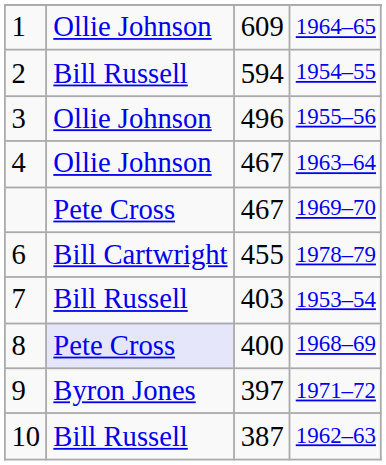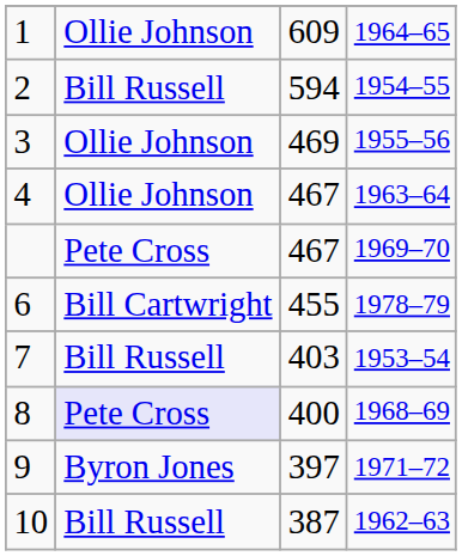 <table class="wikitable">
 <tr>
 </tr>
 <tr>
 <td>1</td>
 <td><a href='#'>Ollie Johnson</a></td>
 <td>609</td>
 <td style="font-size:80%;"><a href='#'>1964–65</a></td>
 </tr>
 <tr>
 <td>2</td>
 <td><a href='#'>Bill Russell</a></td>
 <td>594</td>
 <td style="font-size:80%;"><a href='#'>1954–55</a></td>
 </tr>
 <tr>
 <td>3</td>
 <td><a href='#'>Ollie Johnson</a></td>
-<td>496</td>
+<td>469</td>
 <td style="font-size:80%;"><a href='#'>1955–56</a></td>
 </tr>
 <tr>
 <td>4</td>
 <td><a href='#'>Ollie Johnson</a></td>
 <td>467</td>
 <td style="font-size:80%;"><a href='#'>1963–64</a></td>
 </tr>
 <tr>
 <td></td>
 <td><a href='#'>Pete Cross</a></td>
 <td>467</td>
 <td style="font-size:80%;"><a href='#'>1969–70</a></td>
 </tr>
 <tr>
 <td>6</td>
 <td><a href='#'>Bill Cartwright</a></td>
 <td>455</td>
 <td style="font-size:80%;"><a href='#'>1978–79</a></td>
 </tr>
 <tr>
 <td>7</td>
 <td><a href='#'>Bill Russell</a></td>
 <td>403</td>
 <td style="font-size:80%;"><a href='#'>1953–54</a></td>
 </tr>
 <tr>
 <td>8</td>
 <td style="background: lavender;"><a href='#'>Pete Cross</a></td>
 <td>400</td>
 <td style="font-size:80%;"><a href='#'>1968–69</a></td>
 </tr>
 <tr>
 <td>9</td>
 <td><a href='#'>Byron Jones</a></td>
 <td>397</td>
 <td style="font-size:80%;"><a href='#'>1971–72</a></td>
 </tr>
 <tr>
 <td>10</td>
 <td><a href='#'>Bill Russell</a></td>
 <td>387</td>
 <td style="font-size:80%;"><a href='#'>1962–63</a></td>
 </tr>
 </table>
